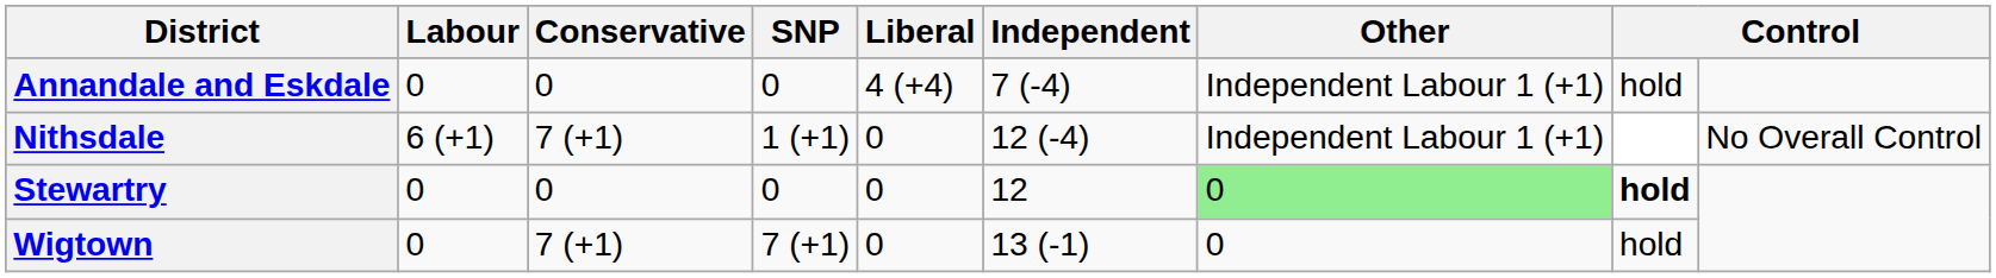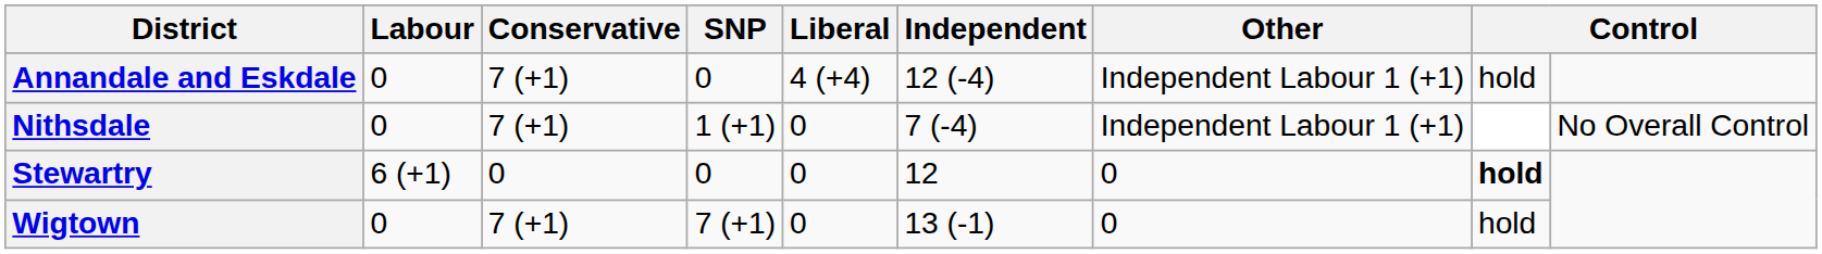 <table class="wikitable">
 <tr>
 <th scope="col">District</th>
 <th scope="col">Labour</th>
 <th scope="col">Conservative</th>
 <th scope="col">SNP</th>
 <th scope="col">Liberal</th>
 <th scope="col">Independent</th>
 <th scope="col">Other</th>
 <th scope="col" colspan=2>Control<br></th>
 </tr>
 <tr>
 <th scope="row" style="text-align: left;"><a href='#'>Annandale and Eskdale</a></th>
 <td>0</td>
-<td>0</td>
+<td>7 (+1)</td>
 <td>0</td>
 <td>4 (+4)</td>
-<td>7 (-4)</td>
+<td>12 (-4)</td>
 <td>Independent Labour 1 (+1)</td>
 <td> hold</td>
 </tr>
 <tr>
 <th scope="row" style="text-align: left;"><a href='#'>Nithsdale</a></th>
-<td>6 (+1)</td>
+<td>0</td>
 <td>7 (+1)</td>
 <td>1 (+1)</td>
 <td>0</td>
-<td>12 (-4)</td>
+<td>7 (-4)</td>
 <td>Independent Labour 1 (+1)</td>
 <td bgcolor=white></td>
 <td>No Overall Control</td>
 </tr>
 <tr>
 <th scope="row" style="text-align: left;"><a href='#'>Stewartry</a></th>
-<td>0</td>
+<td>6 (+1)</td>
 <td>0</td>
 <td>0</td>
 <td>0</td>
 <td>12</td>
-<td style="background: lightgreen;">0</td>
+<td>0</td>
 <td><strong> hold</strong></td>
 </tr>
 <tr>
 <th scope="row" style="text-align: left;"><a href='#'>Wigtown</a></th>
 <td>0</td>
 <td>7 (+1)</td>
 <td>7 (+1)</td>
 <td>0</td>
 <td>13 (-1)</td>
 <td>0</td>
 <td> hold</td>
 </tr>
 </table>
